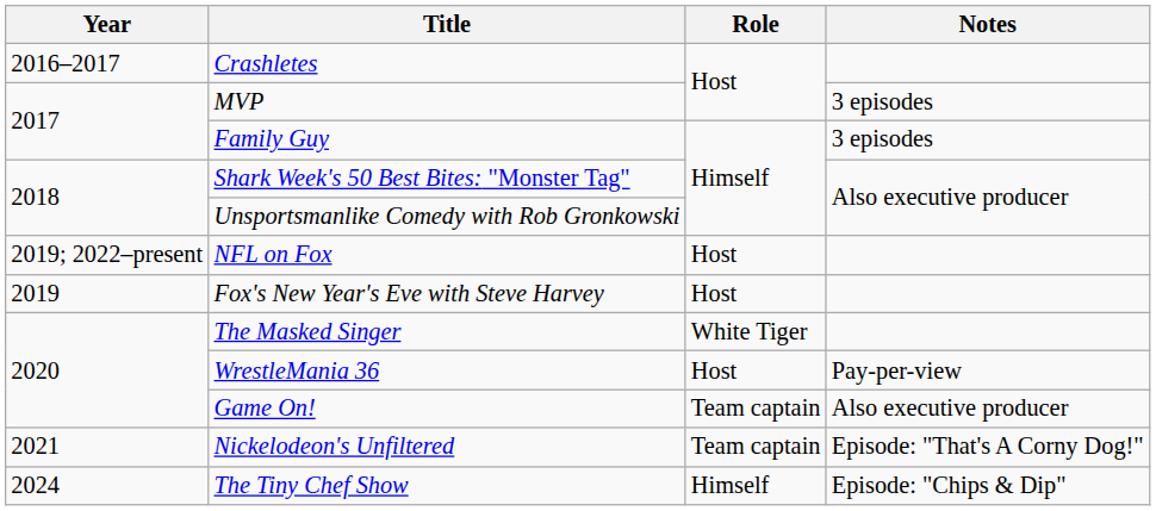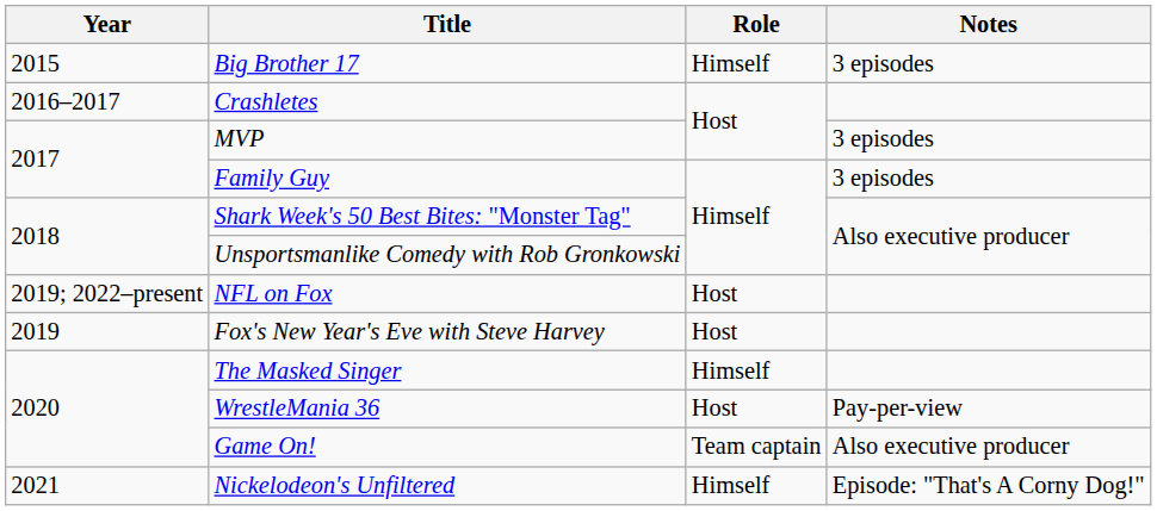 <table class="wikitable sortable">
 <tr>
 <th>Year</th>
 <th>Title</th>
 <th>Role</th>
 <th>Notes</th>
+</tr>
+<tr>
+<td>2015</td>
+<td><em><a href='#'>Big Brother 17</a></em></td>
+<td>Himself</td>
+<td>3 episodes</td>
 </tr>
 <tr>
 <td>2016–2017</td>
 <td><em><a href='#'>Crashletes</a></em></td>
 <td rowspan="2">Host</td>
 <td></td>
 </tr>
 <tr>
 <td rowspan="2">2017</td>
 <td><em>MVP</em></td>
 <td>3 episodes</td>
 </tr>
 <tr>
 <td><em><a href='#'>Family Guy</a></em></td>
 <td rowspan="3">Himself</td>
 <td>3 episodes</td>
 </tr>
 <tr>
 <td rowspan="2">2018</td>
 <td><a href='#'><em>Shark Week's 50 Best Bites:</em> "Monster Tag"</a></td>
 <td rowspan="2">Also executive producer</td>
 </tr>
 <tr>
 <td><em>Unsportsmanlike Comedy with Rob Gronkowski</em></td>
 </tr>
 <tr>
 <td>2019; 2022–present</td>
 <td><em><a href='#'>NFL on Fox</a></em></td>
 <td>Host</td>
 <td></td>
 </tr>
 <tr>
 <td>2019</td>
 <td><em>Fox's New Year's Eve with Steve Harvey</em></td>
 <td>Host</td>
 <td></td>
 </tr>
 <tr>
 <td rowspan="3">2020</td>
 <td><em><a href='#'>The Masked Singer</a></em></td>
-<td>White Tiger</td>
+<td>Himself</td>
 <td></td>
 </tr>
 <tr>
 <td><em><a href='#'>WrestleMania 36</a></em></td>
 <td>Host</td>
 <td>Pay-per-view</td>
 </tr>
 <tr>
 <td><em><a href='#'>Game On!</a></em></td>
 <td>Team captain</td>
 <td>Also executive producer</td>
 </tr>
 <tr>
 <td>2021</td>
 <td><em><a href='#'>Nickelodeon's Unfiltered</a></em></td>
-<td>Team captain</td>
+<td>Himself</td>
 <td>Episode: "That's A Corny Dog!"</td>
 </tr>
-<tr>
-<td>2024</td>
-<td><em><a href='#'>The Tiny Chef Show</a></em></td>
-<td>Himself</td>
-<td>Episode: "Chips & Dip"</td>
-</tr>
 </table>
